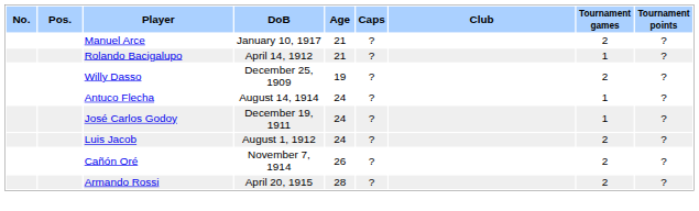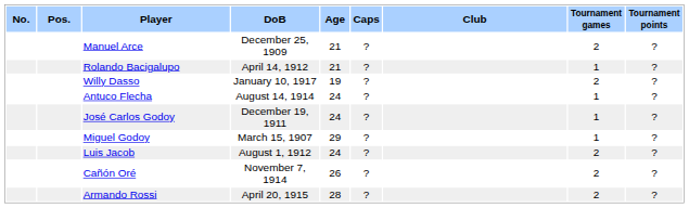 <table border="0"  style="width:80%; border:1px solid #999; background:#fff; text-align:center;">
 <tr style="text-align:center; background:#aad0ff;">
 <th width=4%>No.</th>
 <th width=6%>Pos.</th>
 <th width=20%>Player</th>
 <th width=12%>DoB</th>
 <th width=4%>Age</th>
 <th width=4%>Caps</th>
 <th width=25%>Club</th>
 <th width=6%><small>Tournament<br>games</small></th>
 <th width=6%><small>Tournament<br>points</small></th>
 </tr>
 <tr>
 <td></td>
 <td></td>
 <td align="left"><a href='#'>Manuel Arce</a></td>
-<td>January 10, 1917</td>
+<td>December 25, 1909</td>
 <td>21</td>
 <td>?</td>
 <td align="left"></td>
 <td>2</td>
 <td>?</td>
 </tr>
 <tr style="background:#efefef;">
 <td></td>
 <td></td>
 <td align="left"><a href='#'>Rolando Bacigalupo</a></td>
 <td>April 14, 1912</td>
 <td>21</td>
 <td>?</td>
 <td align="left"></td>
 <td>1</td>
 <td>?</td>
 </tr>
 <tr>
 <td></td>
 <td></td>
 <td align="left"><a href='#'>Willy Dasso</a></td>
-<td>December 25, 1909</td>
+<td>January 10, 1917</td>
 <td>19</td>
 <td>?</td>
 <td align="left"></td>
 <td>2</td>
 <td>?</td>
 </tr>
 <tr>
 <td></td>
 <td></td>
 <td align="left"><a href='#'>Antuco Flecha</a></td>
 <td>August 14, 1914</td>
 <td>24</td>
 <td>?</td>
 <td align="left"></td>
 <td>1</td>
 <td>?</td>
 </tr>
 <tr style="background:#efefef;">
 <td></td>
 <td></td>
 <td align="left"><a href='#'>José Carlos Godoy</a></td>
 <td>December 19, 1911</td>
 <td>24</td>
+<td>?</td>
+<td align="left"></td>
+<td>1</td>
+<td>?</td>
+</tr>
+<tr>
+<td></td>
+<td></td>
+<td align="left"><a href='#'>Miguel Godoy</a></td>
+<td>March 15, 1907</td>
+<td>29</td>
 <td>?</td>
 <td align="left"></td>
 <td>1</td>
 <td>?</td>
 </tr>
 <tr style="background:#efefef;">
 <td></td>
 <td></td>
 <td align="left"><a href='#'>Luis Jacob</a></td>
 <td>August 1, 1912</td>
 <td>24</td>
 <td>?</td>
 <td align="left"></td>
 <td>2</td>
 <td>?</td>
 </tr>
 <tr>
 <td></td>
 <td></td>
 <td align="left"><a href='#'>Cañón Oré</a></td>
 <td>November 7, 1914</td>
 <td>26</td>
 <td>?</td>
 <td align="left"></td>
 <td>2</td>
 <td>?</td>
 </tr>
 <tr style="background:#efefef;">
 <td></td>
 <td></td>
 <td align="left"><a href='#'>Armando Rossi</a></td>
 <td>April 20, 1915</td>
 <td>28</td>
 <td>?</td>
 <td align="left"></td>
 <td>2</td>
 <td>?</td>
 </tr>
 </table>
